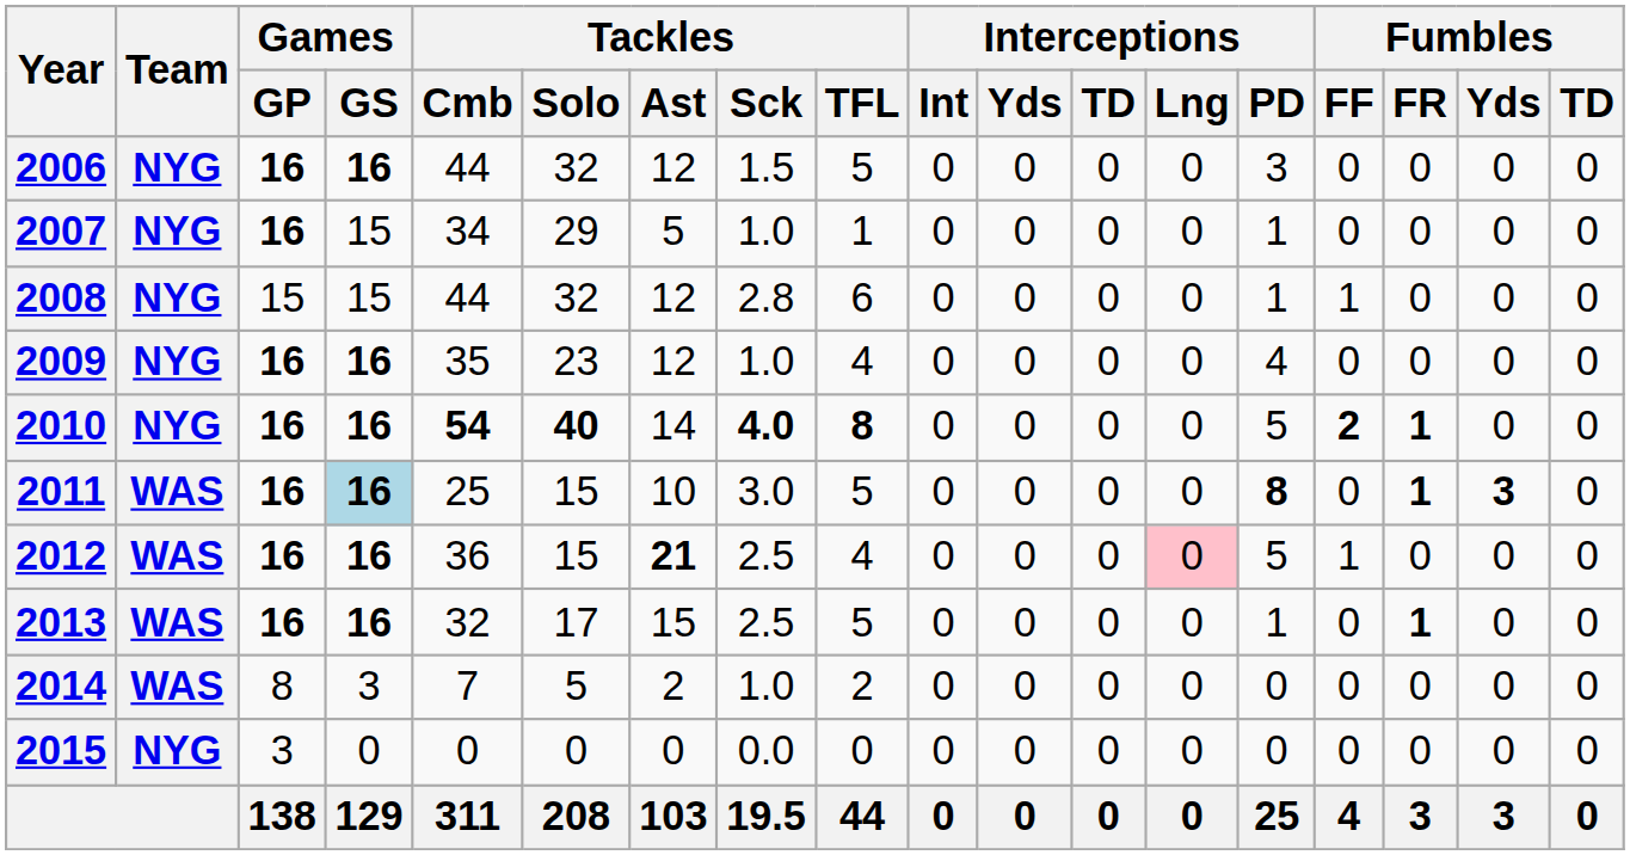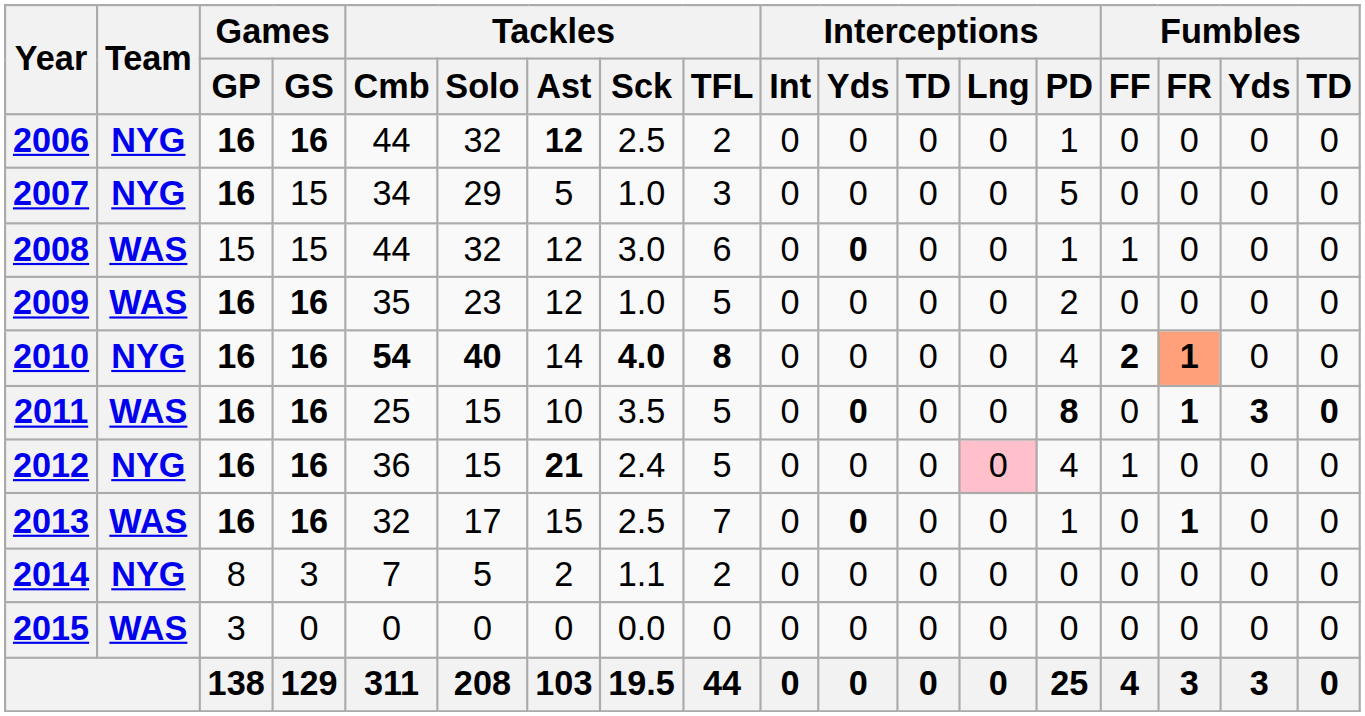 <table class="wikitable" style="text-align:center">
 <tr>
 <th rowspan="2">Year</th>
 <th rowspan="2">Team</th>
 <th colspan="2">Games</th>
 <th colspan="5">Tackles</th>
 <th colspan="5">Interceptions</th>
 <th colspan="4">Fumbles</th>
 </tr>
 <tr>
 <th>GP</th>
 <th>GS</th>
 <th>Cmb</th>
 <th>Solo</th>
 <th>Ast</th>
 <th>Sck</th>
 <th>TFL</th>
 <th>Int</th>
 <th>Yds</th>
 <th>TD</th>
 <th>Lng</th>
 <th>PD</th>
 <th>FF</th>
 <th>FR</th>
 <th>Yds</th>
 <th>TD</th>
 </tr>
 <tr>
 <th><a href='#'>2006</a></th>
 <th><a href='#'>NYG</a></th>
 <td><strong>16</strong></td>
 <td><strong>16</strong></td>
 <td>44</td>
 <td>32</td>
-<td>12</td>
-<td>1.5</td>
-<td>5</td>
+<td><strong>12</strong></td>
+<td>2.5</td>
+<td>2</td>
 <td>0</td>
 <td>0</td>
 <td>0</td>
 <td>0</td>
-<td>3</td>
+<td>1</td>
 <td>0</td>
 <td>0</td>
 <td>0</td>
 <td>0</td>
 </tr>
 <tr>
 <th><a href='#'>2007</a></th>
 <th><a href='#'>NYG</a></th>
 <td><strong>16</strong></td>
 <td>15</td>
 <td>34</td>
 <td>29</td>
 <td>5</td>
 <td>1.0</td>
-<td>1</td>
+<td>3</td>
 <td>0</td>
 <td>0</td>
 <td>0</td>
 <td>0</td>
-<td>1</td>
+<td>5</td>
 <td>0</td>
 <td>0</td>
 <td>0</td>
 <td>0</td>
 </tr>
 <tr>
 <th><a href='#'>2008</a></th>
-<th><a href='#'>NYG</a></th>
+<th><a href='#'>WAS</a></th>
 <td>15</td>
 <td>15</td>
 <td>44</td>
 <td>32</td>
 <td>12</td>
-<td>2.8</td>
+<td>3.0</td>
 <td>6</td>
 <td>0</td>
-<td>0</td>
+<td><strong>0</strong></td>
 <td>0</td>
 <td>0</td>
 <td>1</td>
 <td>1</td>
 <td>0</td>
 <td>0</td>
 <td>0</td>
 </tr>
 <tr>
 <th><a href='#'>2009</a></th>
-<th><a href='#'>NYG</a></th>
+<th><a href='#'>WAS</a></th>
 <td><strong>16</strong></td>
 <td><strong>16</strong></td>
 <td>35</td>
 <td>23</td>
 <td>12</td>
 <td>1.0</td>
-<td>4</td>
+<td>5</td>
 <td>0</td>
 <td>0</td>
 <td>0</td>
 <td>0</td>
-<td>4</td>
+<td>2</td>
 <td>0</td>
 <td>0</td>
 <td>0</td>
 <td>0</td>
 </tr>
 <tr>
 <th><a href='#'>2010</a></th>
 <th><a href='#'>NYG</a></th>
 <td><strong>16</strong></td>
 <td><strong>16</strong></td>
 <td><strong>54</strong></td>
 <td><strong>40</strong></td>
 <td>14</td>
 <td><strong>4.0</strong></td>
 <td><strong>8</strong></td>
 <td>0</td>
 <td>0</td>
 <td>0</td>
 <td>0</td>
-<td>5</td>
+<td>4</td>
 <td><strong>2</strong></td>
-<td><strong>1</strong></td>
+<td style="background: lightsalmon;"><strong>1</strong></td>
 <td>0</td>
 <td>0</td>
 </tr>
 <tr>
 <th><a href='#'>2011</a></th>
 <th><a href='#'>WAS</a></th>
 <td><strong>16</strong></td>
-<td style="background: lightblue;"><strong>16</strong></td>
+<td><strong>16</strong></td>
 <td>25</td>
 <td>15</td>
 <td>10</td>
-<td>3.0</td>
+<td>3.5</td>
 <td>5</td>
 <td>0</td>
-<td>0</td>
+<td><strong>0</strong></td>
 <td>0</td>
 <td>0</td>
 <td><strong>8</strong></td>
 <td>0</td>
 <td><strong>1</strong></td>
 <td><strong>3</strong></td>
-<td>0</td>
+<td><strong>0</strong></td>
 </tr>
 <tr>
 <th><a href='#'>2012</a></th>
-<th><a href='#'>WAS</a></th>
+<th><a href='#'>NYG</a></th>
 <td><strong>16</strong></td>
 <td><strong>16</strong></td>
 <td>36</td>
 <td>15</td>
 <td><strong>21</strong></td>
-<td>2.5</td>
-<td>4</td>
+<td>2.4</td>
+<td>5</td>
 <td>0</td>
 <td>0</td>
 <td>0</td>
 <td style="background: pink;">0</td>
-<td>5</td>
+<td>4</td>
 <td>1</td>
 <td>0</td>
 <td>0</td>
 <td>0</td>
 </tr>
 <tr>
 <th><a href='#'>2013</a></th>
 <th><a href='#'>WAS</a></th>
 <td><strong>16</strong></td>
 <td><strong>16</strong></td>
 <td>32</td>
 <td>17</td>
 <td>15</td>
 <td>2.5</td>
-<td>5</td>
+<td>7</td>
 <td>0</td>
-<td>0</td>
+<td><strong>0</strong></td>
 <td>0</td>
 <td>0</td>
 <td>1</td>
 <td>0</td>
 <td><strong>1</strong></td>
 <td>0</td>
 <td>0</td>
 </tr>
 <tr>
 <th><a href='#'>2014</a></th>
-<th><a href='#'>WAS</a></th>
+<th><a href='#'>NYG</a></th>
 <td>8</td>
 <td>3</td>
 <td>7</td>
 <td>5</td>
 <td>2</td>
-<td>1.0</td>
+<td>1.1</td>
 <td>2</td>
 <td>0</td>
 <td>0</td>
 <td>0</td>
 <td>0</td>
 <td>0</td>
 <td>0</td>
 <td>0</td>
 <td>0</td>
 <td>0</td>
 </tr>
 <tr>
 <th><a href='#'>2015</a></th>
-<th><a href='#'>NYG</a></th>
+<th><a href='#'>WAS</a></th>
 <td>3</td>
 <td>0</td>
 <td>0</td>
 <td>0</td>
 <td>0</td>
 <td>0.0</td>
 <td>0</td>
 <td>0</td>
 <td>0</td>
 <td>0</td>
 <td>0</td>
 <td>0</td>
 <td>0</td>
 <td>0</td>
 <td>0</td>
 <td>0</td>
 </tr>
 <tr>
 <th colspan="2"></th>
 <th>138</th>
 <th>129</th>
 <th>311</th>
 <th>208</th>
 <th>103</th>
 <th>19.5</th>
 <th>44</th>
 <th>0</th>
 <th>0</th>
 <th>0</th>
 <th>0</th>
 <th>25</th>
 <th>4</th>
 <th>3</th>
 <th>3</th>
 <th>0</th>
 </tr>
 </table>
